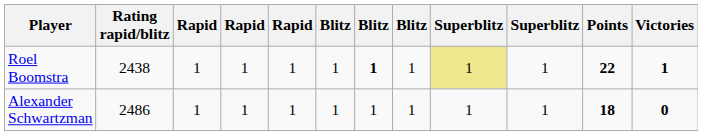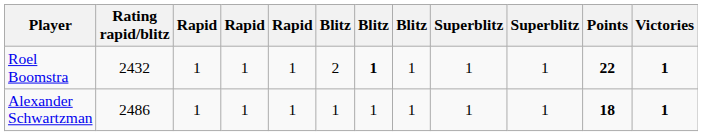 <table class="wikitable">
 <tr>
 <th>Player</th>
 <th>Rating<br>rapid/blitz</th>
 <th>Rapid<br></th>
 <th>Rapid<br></th>
 <th>Rapid<br></th>
 <th>Blitz<br></th>
 <th>Blitz<br></th>
 <th>Blitz<br></th>
 <th>Superblitz<br></th>
 <th>Superblitz<br></th>
 <th>Points</th>
 <th>Victories</th>
 </tr>
 <tr align="center">
 <td align="left"> <a href='#'>Roel Boomstra</a></td>
-<td>2438</td>
+<td>2432</td>
 <td>1</td>
 <td>1</td>
 <td>1</td>
-<td>1</td>
+<td>2</td>
 <td><strong>1</strong></td>
 <td>1</td>
-<td style="background: khaki;">1</td>
+<td>1</td>
 <td>1</td>
 <td><strong>22</strong></td>
 <td><strong>1</strong></td>
 </tr>
 <tr align="center">
 <td align="left"> <a href='#'>Alexander Schwartzman</a></td>
 <td>2486</td>
 <td>1</td>
 <td>1</td>
 <td>1</td>
 <td>1</td>
 <td>1</td>
 <td>1</td>
 <td>1</td>
 <td>1</td>
 <td><strong>18</strong></td>
-<td><strong>0</strong></td>
+<td><strong>1</strong></td>
 </tr>
 </table>
